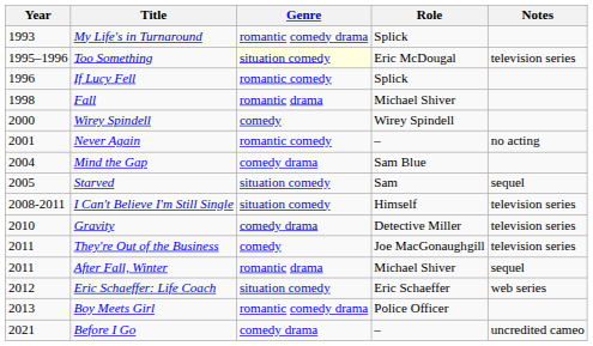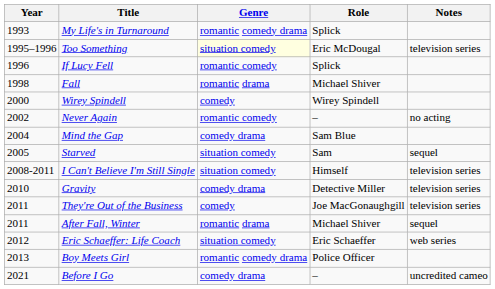 <table class="wikitable sortable">
 <tr>
 <th>Year</th>
 <th>Title</th>
 <th><a href='#'>Genre</a></th>
 <th>Role</th>
 <th class="unsortable">Notes</th>
 </tr>
 <tr>
 <td>1993</td>
 <td><em><a href='#'>My Life's in Turnaround</a></em></td>
 <td><a href='#'>romantic</a> <a href='#'>comedy drama</a></td>
 <td>Splick</td>
 <td></td>
 </tr>
 <tr>
 <td>1995–1996</td>
 <td><em><a href='#'>Too Something</a></em></td>
 <td style="background: lightyellow;"><a href='#'>situation comedy</a></td>
 <td>Eric McDougal</td>
 <td>television series</td>
 </tr>
 <tr>
 <td>1996</td>
 <td><em><a href='#'>If Lucy Fell</a></em></td>
 <td><a href='#'>romantic comedy</a></td>
 <td>Splick</td>
 <td></td>
 </tr>
 <tr>
 <td>1998</td>
 <td><em><a href='#'>Fall</a></em></td>
 <td><a href='#'>romantic</a> <a href='#'>drama</a></td>
 <td>Michael Shiver</td>
 <td></td>
 </tr>
 <tr>
 <td>2000</td>
 <td><em><a href='#'>Wirey Spindell</a></em></td>
 <td><a href='#'>comedy</a></td>
 <td>Wirey Spindell</td>
 <td></td>
 </tr>
 <tr>
-<td>2001</td>
+<td>2002</td>
 <td><em><a href='#'>Never Again</a></em></td>
 <td><a href='#'>romantic comedy</a></td>
 <td>–</td>
 <td>no acting</td>
 </tr>
 <tr>
 <td>2004</td>
 <td><em><a href='#'>Mind the Gap</a></em></td>
 <td><a href='#'>comedy drama</a></td>
 <td>Sam Blue</td>
 <td></td>
 </tr>
 <tr>
 <td>2005</td>
 <td><em><a href='#'>Starved</a></em></td>
 <td><a href='#'>situation comedy</a></td>
 <td>Sam</td>
 <td>sequel</td>
 </tr>
 <tr>
 <td>2008-2011</td>
 <td><em><a href='#'>I Can't Believe I'm Still Single</a></em></td>
 <td><a href='#'>situation comedy</a></td>
 <td>Himself</td>
 <td>television series</td>
 </tr>
 <tr>
 <td>2010</td>
 <td><em><a href='#'>Gravity</a></em></td>
 <td><a href='#'>comedy drama</a></td>
 <td>Detective Miller</td>
 <td>television series</td>
 </tr>
 <tr>
 <td>2011</td>
 <td><em><a href='#'>They're Out of the Business</a></em></td>
 <td><a href='#'>comedy</a></td>
 <td>Joe MacGonaughgill</td>
 <td>television series</td>
 </tr>
 <tr>
 <td>2011</td>
 <td><em><a href='#'>After Fall, Winter</a></em></td>
 <td><a href='#'>romantic</a> <a href='#'>drama</a></td>
 <td>Michael Shiver</td>
 <td>sequel</td>
 </tr>
 <tr>
 <td>2012</td>
 <td><em><a href='#'>Eric Schaeffer: Life Coach</a></em></td>
 <td><a href='#'>situation comedy</a></td>
 <td>Eric Schaeffer</td>
 <td>web series</td>
 </tr>
 <tr>
 <td>2013</td>
 <td><em><a href='#'>Boy Meets Girl</a></em></td>
 <td><a href='#'>romantic</a> <a href='#'>comedy drama</a></td>
 <td>Police Officer</td>
 <td></td>
 </tr>
 <tr>
 <td>2021</td>
 <td><em><a href='#'>Before I Go</a></em></td>
 <td><a href='#'>comedy drama</a></td>
 <td>–</td>
 <td>uncredited cameo</td>
 </tr>
 </table>
